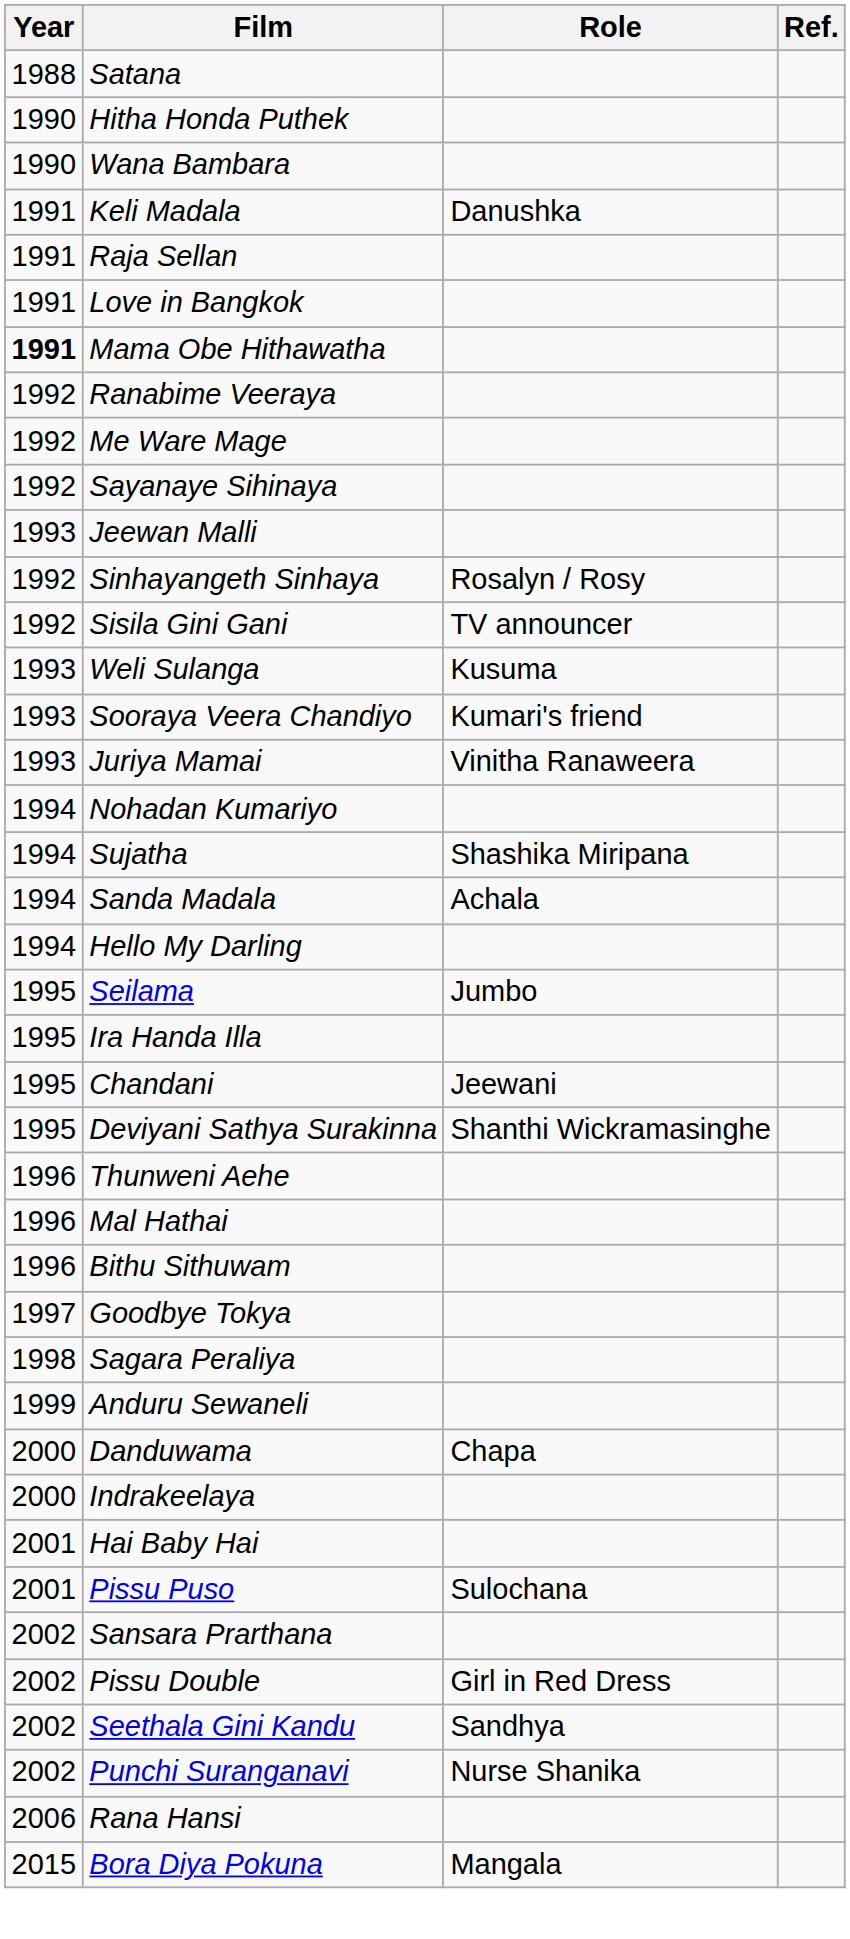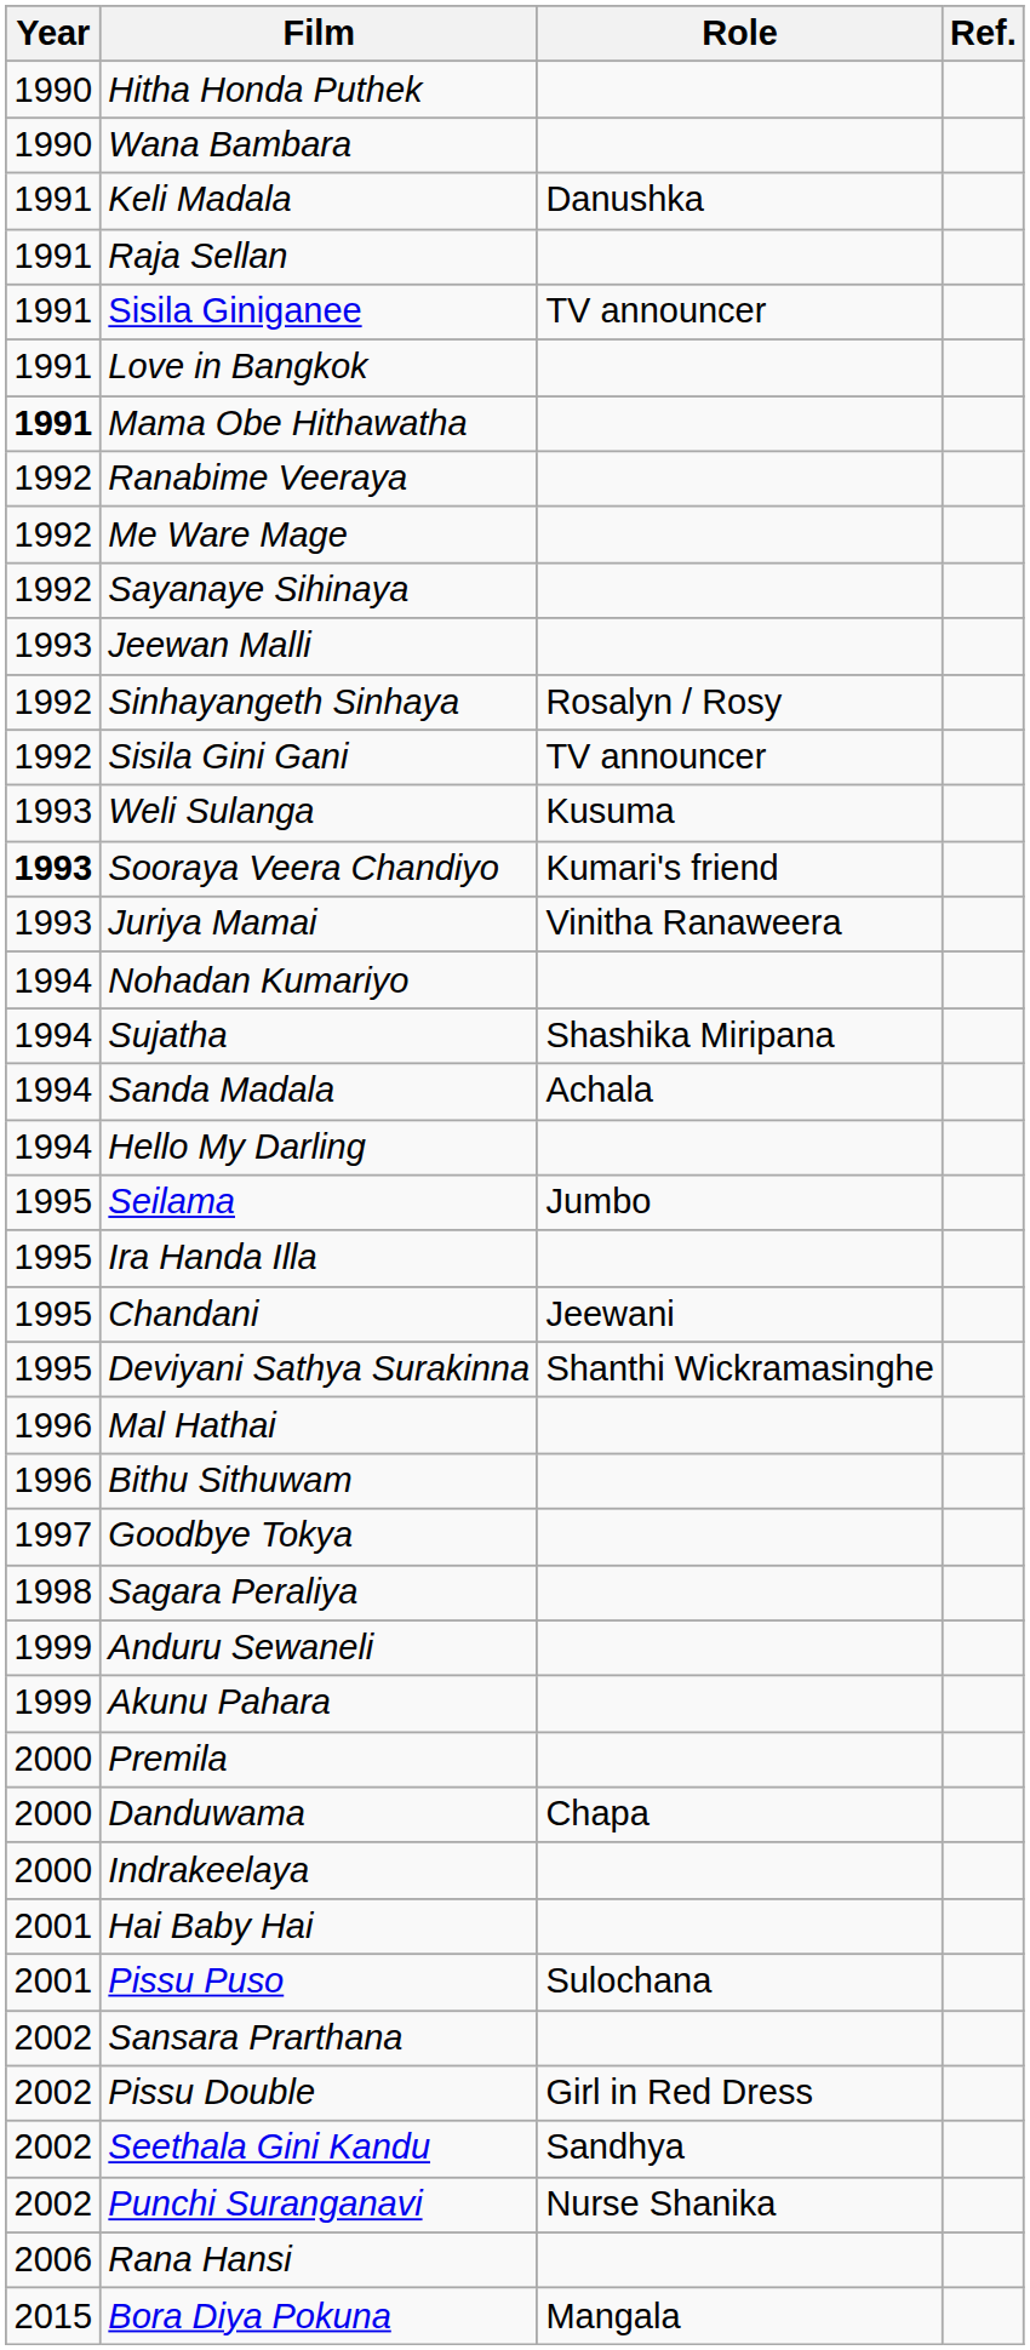 <table class="wikitable">
 <tr>
 <th>Year</th>
 <th>Film</th>
 <th>Role</th>
 <th>Ref.</th>
-</tr>
-<tr>
-<td>1988</td>
-<td><em>Satana</em></td>
-<td></td>
-<td></td>
 </tr>
 <tr>
 <td>1990</td>
 <td><em>Hitha Honda Puthek</em></td>
 <td></td>
 <td></td>
 </tr>
 <tr>
 <td>1990</td>
 <td><em>Wana Bambara</em></td>
 <td></td>
 <td></td>
 </tr>
 <tr>
 <td>1991</td>
 <td><em>Keli Madala</em></td>
 <td>Danushka</td>
 <td></td>
 </tr>
 <tr>
 <td>1991</td>
 <td><em>Raja Sellan</em></td>
 <td></td>
+<td></td>
+</tr>
+<tr>
+<td>1991</td>
+<td><a href='#'>Sisila Giniganee</a></td>
+<td>TV announcer</td>
 <td></td>
 </tr>
 <tr>
 <td>1991</td>
 <td><em>Love in Bangkok</em></td>
 <td></td>
 <td></td>
 </tr>
 <tr>
 <td><strong>1991</strong></td>
 <td><em>Mama Obe Hithawatha</em></td>
 <td></td>
 <td></td>
 </tr>
 <tr>
 <td>1992</td>
 <td><em>Ranabime Veeraya</em></td>
 <td></td>
 <td></td>
 </tr>
 <tr>
 <td>1992</td>
 <td><em>Me Ware Mage</em></td>
 <td></td>
 <td></td>
 </tr>
 <tr>
 <td>1992</td>
 <td><em>Sayanaye Sihinaya</em></td>
 <td></td>
 <td></td>
 </tr>
 <tr>
 <td>1993</td>
 <td><em>Jeewan Malli</em></td>
 <td></td>
 <td></td>
 </tr>
 <tr>
 <td>1992</td>
 <td><em>Sinhayangeth Sinhaya</em></td>
 <td>Rosalyn / Rosy</td>
 <td></td>
 </tr>
 <tr>
 <td>1992</td>
 <td><em>Sisila Gini Gani</em></td>
 <td>TV announcer</td>
 <td></td>
 </tr>
 <tr>
 <td>1993</td>
 <td><em>Weli Sulanga</em></td>
 <td>Kusuma</td>
 <td></td>
 </tr>
 <tr>
-<td>1993</td>
+<td><strong>1993</strong></td>
 <td><em>Sooraya Veera Chandiyo</em></td>
 <td>Kumari's friend</td>
 <td></td>
 </tr>
 <tr>
 <td>1993</td>
 <td><em>Juriya Mamai</em></td>
 <td>Vinitha Ranaweera</td>
 <td></td>
 </tr>
 <tr>
 <td>1994</td>
 <td><em>Nohadan Kumariyo</em></td>
 <td></td>
 <td></td>
 </tr>
 <tr>
 <td>1994</td>
 <td><em>Sujatha</em></td>
 <td>Shashika Miripana</td>
 <td></td>
 </tr>
 <tr>
 <td>1994</td>
 <td><em>Sanda Madala</em></td>
 <td>Achala</td>
 <td></td>
 </tr>
 <tr>
 <td>1994</td>
 <td><em>Hello My Darling</em></td>
 <td></td>
 <td></td>
 </tr>
 <tr>
 <td>1995</td>
 <td><em><a href='#'>Seilama</a></em></td>
 <td>Jumbo</td>
 <td></td>
 </tr>
 <tr>
 <td>1995</td>
 <td><em>Ira Handa Illa</em></td>
 <td></td>
 <td></td>
 </tr>
 <tr>
 <td>1995</td>
 <td><em>Chandani</em></td>
 <td>Jeewani</td>
 <td></td>
 </tr>
 <tr>
 <td>1995</td>
 <td><em>Deviyani Sathya Surakinna</em></td>
 <td>Shanthi Wickramasinghe</td>
 <td></td>
 </tr>
 <tr>
 <td>1996</td>
-<td><em>Thunweni Aehe</em></td>
-<td></td>
-<td></td>
-</tr>
-<tr>
-<td>1996</td>
 <td><em>Mal Hathai</em></td>
 <td></td>
 <td></td>
 </tr>
 <tr>
 <td>1996</td>
 <td><em>Bithu Sithuwam</em></td>
 <td></td>
 <td></td>
 </tr>
 <tr>
 <td>1997</td>
 <td><em>Goodbye Tokya</em></td>
 <td></td>
 <td></td>
 </tr>
 <tr>
 <td>1998</td>
 <td><em>Sagara Peraliya</em></td>
 <td></td>
 <td></td>
 </tr>
 <tr>
 <td>1999</td>
 <td><em>Anduru Sewaneli</em></td>
+<td></td>
+<td></td>
+</tr>
+<tr>
+<td>1999</td>
+<td><em>Akunu Pahara</em></td>
+<td></td>
+<td></td>
+</tr>
+<tr>
+<td>2000</td>
+<td><em>Premila</em></td>
 <td></td>
 <td></td>
 </tr>
 <tr>
 <td>2000</td>
 <td><em>Danduwama</em></td>
 <td>Chapa</td>
 <td></td>
 </tr>
 <tr>
 <td>2000</td>
 <td><em>Indrakeelaya</em></td>
 <td></td>
 <td></td>
 </tr>
 <tr>
 <td>2001</td>
 <td><em>Hai Baby Hai</em></td>
 <td></td>
 <td></td>
 </tr>
 <tr>
 <td>2001</td>
 <td><em><a href='#'>Pissu Puso</a></em></td>
 <td>Sulochana</td>
 <td></td>
 </tr>
 <tr>
 <td>2002</td>
 <td><em>Sansara Prarthana</em></td>
 <td></td>
 <td></td>
 </tr>
 <tr>
 <td>2002</td>
 <td><em>Pissu Double</em></td>
 <td>Girl in Red Dress</td>
 <td></td>
 </tr>
 <tr>
 <td>2002</td>
 <td><em><a href='#'>Seethala Gini Kandu</a></em></td>
 <td>Sandhya</td>
 <td></td>
 </tr>
 <tr>
 <td>2002</td>
 <td><em><a href='#'>Punchi Suranganavi</a></em></td>
 <td>Nurse Shanika</td>
 <td></td>
 </tr>
 <tr>
 <td>2006</td>
 <td><em>Rana Hansi</em></td>
 <td></td>
 <td></td>
 </tr>
 <tr>
 <td>2015</td>
 <td><em><a href='#'>Bora Diya Pokuna</a></em></td>
 <td>Mangala</td>
 <td></td>
 </tr>
 </table>
